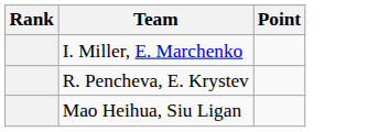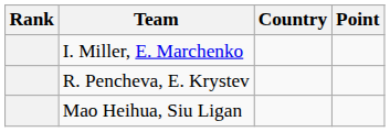 <table class="wikitable sortable">
 <tr>
 <th>Rank</th>
 <th>Team</th>
+<th>Country</th>
 <th>Point</th>
 </tr>
 <tr>
 <th></th>
 <td>I. Miller, <a href='#'>E. Marchenko</a></td>
 <td></td>
+<td></td>
 </tr>
 <tr>
 <th></th>
 <td>R. Pencheva, E. Krystev</td>
+<td></td>
 <td></td>
 </tr>
 <tr>
 <th></th>
 <td>Mao Heihua, Siu Ligan</td>
 <td></td>
+<td></td>
 </tr>
 </table>
